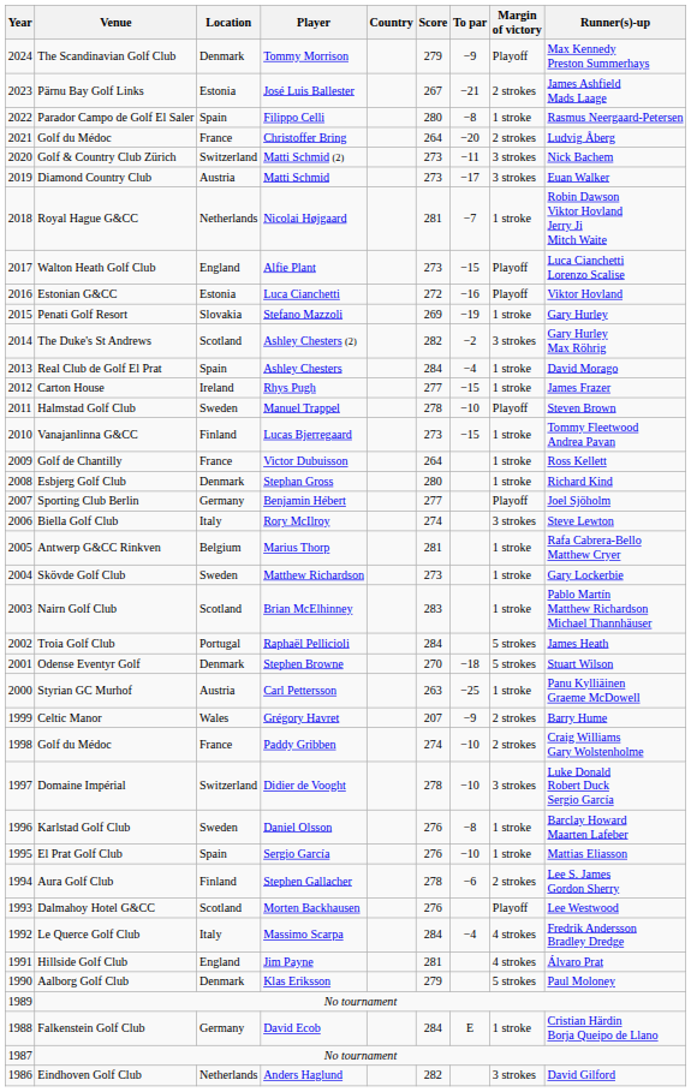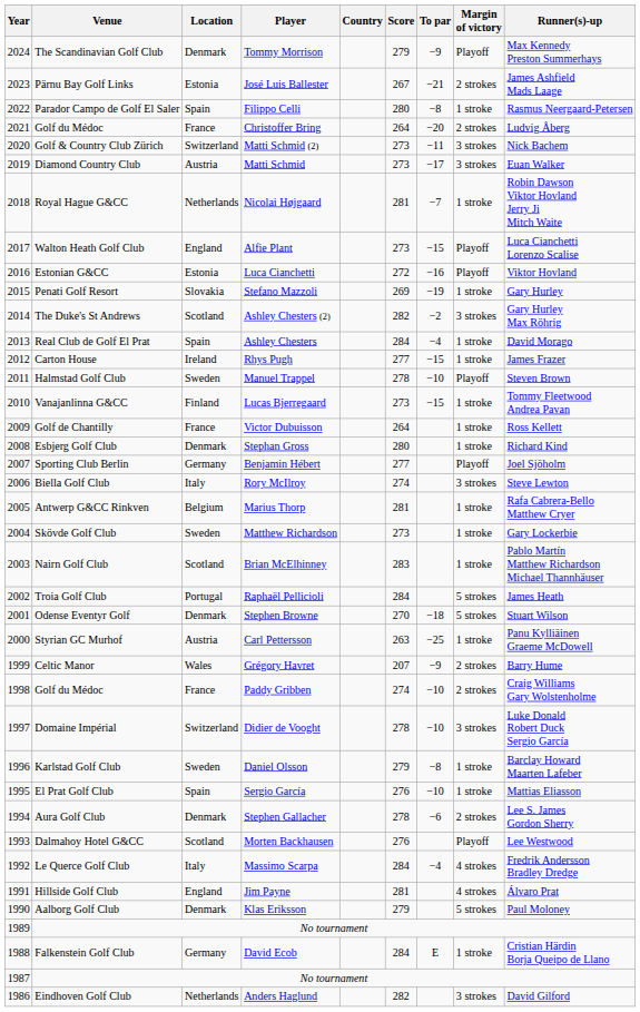 <table class="wikitable" style="font-size:95%;">
 <tr>
 <th>Year</th>
 <th>Venue</th>
 <th>Location</th>
 <th>Player</th>
 <th>Country</th>
 <th>Score</th>
 <th>To par</th>
 <th>Margin<br>of victory</th>
 <th>Runner(s)-up</th>
 </tr>
 <tr>
 <td>2024</td>
 <td>The Scandinavian Golf Club</td>
 <td>Denmark</td>
 <td><a href='#'>Tommy Morrison</a></td>
 <td></td>
 <td align=center>279</td>
 <td align=center>−9</td>
 <td>Playoff</td>
 <td> <a href='#'>Max Kennedy</a><br> <a href='#'>Preston Summerhays</a></td>
 </tr>
 <tr>
 <td>2023</td>
 <td>Pärnu Bay Golf Links</td>
 <td>Estonia</td>
 <td><a href='#'>José Luis Ballester</a></td>
 <td></td>
 <td align=center>267</td>
 <td align=center>−21</td>
 <td>2 strokes</td>
 <td> <a href='#'>James Ashfield</a><br> <a href='#'>Mads Laage</a></td>
 </tr>
 <tr>
 <td>2022</td>
 <td>Parador Campo de Golf El Saler</td>
 <td>Spain</td>
 <td><a href='#'>Filippo Celli</a></td>
 <td></td>
 <td align=center>280</td>
 <td align=center>−8</td>
 <td>1 stroke</td>
 <td> <a href='#'>Rasmus Neergaard-Petersen</a></td>
 </tr>
 <tr>
 <td>2021</td>
 <td>Golf du Médoc</td>
 <td>France</td>
 <td><a href='#'>Christoffer Bring</a></td>
 <td></td>
 <td align=center>264</td>
 <td align=center>−20</td>
 <td>2 strokes</td>
 <td> <a href='#'>Ludvig Åberg</a></td>
 </tr>
 <tr>
 <td>2020</td>
 <td>Golf & Country Club Zürich</td>
 <td>Switzerland</td>
 <td><a href='#'>Matti Schmid</a> <small>(2)</small></td>
 <td></td>
 <td align=center>273</td>
 <td align=center>−11</td>
 <td>3 strokes</td>
 <td> <a href='#'>Nick Bachem</a></td>
 </tr>
 <tr>
 <td>2019</td>
 <td>Diamond Country Club</td>
 <td>Austria</td>
 <td><a href='#'>Matti Schmid</a></td>
 <td></td>
 <td align=center>273</td>
 <td align=center>−17</td>
 <td>3 strokes</td>
 <td> <a href='#'>Euan Walker</a></td>
 </tr>
 <tr>
 <td>2018</td>
 <td>Royal Hague G&CC</td>
 <td>Netherlands</td>
 <td><a href='#'>Nicolai Højgaard</a></td>
 <td></td>
 <td align=center>281</td>
 <td align=center>−7</td>
 <td>1 stroke</td>
 <td> <a href='#'>Robin Dawson</a><br> <a href='#'>Viktor Hovland</a><br> <a href='#'>Jerry Ji</a><br> <a href='#'>Mitch Waite</a></td>
 </tr>
 <tr>
 <td>2017</td>
 <td>Walton Heath Golf Club</td>
 <td>England</td>
 <td><a href='#'>Alfie Plant</a></td>
 <td></td>
 <td align=center>273</td>
 <td align=center>−15</td>
 <td>Playoff</td>
 <td> <a href='#'>Luca Cianchetti</a><br> <a href='#'>Lorenzo Scalise</a></td>
 </tr>
 <tr>
 <td>2016</td>
 <td>Estonian G&CC</td>
 <td>Estonia</td>
 <td><a href='#'>Luca Cianchetti</a></td>
 <td></td>
 <td align=center>272</td>
 <td align=center>−16</td>
 <td>Playoff</td>
 <td> <a href='#'>Viktor Hovland</a></td>
 </tr>
 <tr>
 <td>2015</td>
 <td>Penati Golf Resort</td>
 <td>Slovakia</td>
 <td><a href='#'>Stefano Mazzoli</a></td>
 <td></td>
 <td align=center>269</td>
 <td align=center>−19</td>
 <td>1 stroke</td>
 <td> <a href='#'>Gary Hurley</a></td>
 </tr>
 <tr>
 <td>2014</td>
 <td>The Duke's St Andrews</td>
 <td>Scotland</td>
 <td><a href='#'>Ashley Chesters</a> <small>(2)</small></td>
 <td></td>
 <td align=center>282</td>
 <td align=center>−2</td>
 <td>3 strokes</td>
 <td> <a href='#'>Gary Hurley</a><br> <a href='#'>Max Röhrig</a></td>
 </tr>
 <tr>
 <td>2013</td>
 <td>Real Club de Golf El Prat</td>
 <td>Spain</td>
 <td><a href='#'>Ashley Chesters</a></td>
 <td></td>
 <td align=center>284</td>
 <td align=center>−4</td>
 <td>1 stroke</td>
 <td> <a href='#'>David Morago</a></td>
 </tr>
 <tr>
 <td>2012</td>
 <td>Carton House</td>
 <td>Ireland</td>
 <td><a href='#'>Rhys Pugh</a></td>
 <td></td>
 <td align=center>277</td>
 <td align=center>−15</td>
 <td>1 stroke</td>
 <td> <a href='#'>James Frazer</a></td>
 </tr>
 <tr>
 <td>2011</td>
 <td>Halmstad Golf Club</td>
 <td>Sweden</td>
 <td><a href='#'>Manuel Trappel</a></td>
 <td></td>
 <td align=center>278</td>
 <td align=center>−10</td>
 <td>Playoff</td>
 <td> <a href='#'>Steven Brown</a></td>
 </tr>
 <tr>
 <td>2010</td>
 <td>Vanajanlinna G&CC</td>
 <td>Finland</td>
 <td><a href='#'>Lucas Bjerregaard</a></td>
 <td></td>
 <td align=center>273</td>
 <td align=center>−15</td>
 <td>1 stroke</td>
 <td> <a href='#'>Tommy Fleetwood</a><br> <a href='#'>Andrea Pavan</a></td>
 </tr>
 <tr>
 <td>2009</td>
 <td>Golf de Chantilly</td>
 <td>France</td>
 <td><a href='#'>Victor Dubuisson</a></td>
 <td></td>
 <td align=center>264</td>
 <td align=center></td>
 <td>1 stroke</td>
 <td> <a href='#'>Ross Kellett</a></td>
 </tr>
 <tr>
 <td>2008</td>
 <td>Esbjerg Golf Club</td>
 <td>Denmark</td>
 <td><a href='#'>Stephan Gross</a></td>
 <td></td>
 <td align=center>280</td>
 <td align=center></td>
 <td>1 stroke</td>
 <td> <a href='#'>Richard Kind</a></td>
 </tr>
 <tr>
 <td>2007</td>
 <td>Sporting Club Berlin</td>
 <td>Germany</td>
 <td><a href='#'>Benjamin Hébert</a></td>
 <td></td>
 <td align=center>277</td>
 <td align=center></td>
 <td>Playoff</td>
 <td> <a href='#'>Joel Sjöholm</a></td>
 </tr>
 <tr>
 <td>2006</td>
 <td>Biella Golf Club</td>
 <td>Italy</td>
 <td><a href='#'>Rory McIlroy</a></td>
 <td></td>
 <td align=center>274</td>
 <td align=center></td>
 <td>3 strokes</td>
 <td> <a href='#'>Steve Lewton</a></td>
 </tr>
 <tr>
 <td>2005</td>
 <td>Antwerp G&CC Rinkven</td>
 <td>Belgium</td>
 <td><a href='#'>Marius Thorp</a></td>
 <td></td>
 <td align=center>281</td>
 <td align=center></td>
 <td>1 stroke</td>
 <td> <a href='#'>Rafa Cabrera-Bello</a><br> <a href='#'>Matthew Cryer</a></td>
 </tr>
 <tr>
 <td>2004</td>
 <td>Skövde Golf Club</td>
 <td>Sweden</td>
 <td><a href='#'>Matthew Richardson</a></td>
 <td></td>
 <td align=center>273</td>
 <td align=center></td>
 <td>1 stroke</td>
 <td> <a href='#'>Gary Lockerbie</a></td>
 </tr>
 <tr>
 <td>2003</td>
 <td>Nairn Golf Club</td>
 <td>Scotland</td>
 <td><a href='#'>Brian McElhinney</a></td>
 <td></td>
 <td align=center>283</td>
 <td align=center></td>
 <td>1 stroke</td>
 <td> <a href='#'>Pablo Martín</a><br> <a href='#'>Matthew Richardson</a><br> <a href='#'>Michael Thannhäuser</a></td>
 </tr>
 <tr>
 <td>2002</td>
 <td>Troia Golf Club</td>
 <td>Portugal</td>
 <td><a href='#'>Raphaël Pellicioli</a></td>
 <td></td>
 <td align=center>284</td>
 <td align=center></td>
 <td>5 strokes</td>
 <td> <a href='#'>James Heath</a></td>
 </tr>
 <tr>
 <td>2001</td>
 <td>Odense Eventyr Golf</td>
 <td>Denmark</td>
 <td><a href='#'>Stephen Browne</a></td>
 <td></td>
 <td align=center>270</td>
 <td align=center>−18</td>
 <td>5 strokes</td>
 <td> <a href='#'>Stuart Wilson</a></td>
 </tr>
 <tr>
 <td>2000</td>
 <td>Styrian GC Murhof</td>
 <td>Austria</td>
 <td><a href='#'>Carl Pettersson</a></td>
 <td></td>
 <td align=center>263</td>
 <td align=center>−25</td>
 <td>1 stroke</td>
 <td> <a href='#'>Panu Kylliäinen</a><br> <a href='#'>Graeme McDowell</a></td>
 </tr>
 <tr>
 <td>1999</td>
 <td>Celtic Manor</td>
 <td>Wales</td>
 <td><a href='#'>Grégory Havret</a></td>
 <td></td>
 <td align=center>207</td>
 <td align=center>−9</td>
 <td>2 strokes</td>
 <td> <a href='#'>Barry Hume</a></td>
 </tr>
 <tr>
 <td>1998</td>
 <td>Golf du Médoc</td>
 <td>France</td>
 <td><a href='#'>Paddy Gribben</a></td>
 <td></td>
 <td align=center>274</td>
 <td align=center>−10</td>
 <td>2 strokes</td>
 <td> <a href='#'>Craig Williams</a><br> <a href='#'>Gary Wolstenholme</a></td>
 </tr>
 <tr>
 <td>1997</td>
 <td>Domaine Impérial</td>
 <td>Switzerland</td>
 <td><a href='#'>Didier de Vooght</a></td>
 <td></td>
 <td align=center>278</td>
 <td align=center>−10</td>
 <td>3 strokes</td>
 <td> <a href='#'>Luke Donald</a><br> <a href='#'>Robert Duck</a><br> <a href='#'>Sergio García</a></td>
 </tr>
 <tr>
 <td>1996</td>
 <td>Karlstad Golf Club</td>
 <td>Sweden</td>
 <td><a href='#'>Daniel Olsson</a></td>
 <td></td>
-<td align=center>276</td>
+<td align=center>279</td>
 <td align=center>−8</td>
 <td>1 stroke</td>
 <td> <a href='#'>Barclay Howard</a><br> <a href='#'>Maarten Lafeber</a></td>
 </tr>
 <tr>
 <td>1995</td>
 <td>El Prat Golf Club</td>
 <td>Spain</td>
 <td><a href='#'>Sergio García</a></td>
 <td></td>
 <td align=center>276</td>
 <td align=center>−10</td>
 <td>1 stroke</td>
 <td> <a href='#'>Mattias Eliasson</a></td>
 </tr>
 <tr>
 <td>1994</td>
 <td>Aura Golf Club</td>
-<td>Finland</td>
+<td>Denmark</td>
 <td><a href='#'>Stephen Gallacher</a></td>
 <td></td>
 <td align=center>278</td>
 <td align=center>−6</td>
 <td>2 strokes</td>
 <td> <a href='#'>Lee S. James</a><br> <a href='#'>Gordon Sherry</a></td>
 </tr>
 <tr>
 <td>1993</td>
 <td>Dalmahoy Hotel G&CC</td>
 <td>Scotland</td>
 <td><a href='#'>Morten Backhausen</a></td>
 <td></td>
 <td align=center>276</td>
 <td align=center></td>
 <td>Playoff</td>
 <td> <a href='#'>Lee Westwood</a></td>
 </tr>
 <tr>
 <td>1992</td>
 <td>Le Querce Golf Club</td>
 <td>Italy</td>
 <td><a href='#'>Massimo Scarpa</a></td>
 <td></td>
 <td align=center>284</td>
 <td align=center>−4</td>
 <td>4 strokes</td>
 <td> <a href='#'>Fredrik Andersson</a><br> <a href='#'>Bradley Dredge</a></td>
 </tr>
 <tr>
 <td>1991</td>
 <td>Hillside Golf Club</td>
 <td>England</td>
 <td><a href='#'>Jim Payne</a></td>
 <td></td>
 <td align=center>281</td>
 <td align=center></td>
 <td>4 strokes</td>
 <td> <a href='#'>Álvaro Prat</a></td>
 </tr>
 <tr>
 <td>1990</td>
 <td>Aalborg Golf Club</td>
 <td>Denmark</td>
 <td><a href='#'>Klas Eriksson</a></td>
 <td></td>
 <td align=center>279</td>
 <td align=center></td>
 <td>5 strokes</td>
 <td> <a href='#'>Paul Moloney</a></td>
 </tr>
 <tr>
 <td>1989</td>
 <td colspan=8 align=center><em>No tournament</em></td>
 </tr>
 <tr>
 <td>1988</td>
 <td>Falkenstein Golf Club</td>
 <td>Germany</td>
 <td><a href='#'>David Ecob</a></td>
 <td></td>
 <td align=center>284</td>
 <td align=center>E</td>
 <td>1 stroke</td>
 <td> <a href='#'>Cristian Härdin</a><br> <a href='#'>Borja Queipo de Llano</a></td>
 </tr>
 <tr>
 <td>1987</td>
 <td colspan=8 align=center><em>No tournament</em></td>
 </tr>
 <tr>
 <td>1986</td>
 <td>Eindhoven Golf Club</td>
 <td>Netherlands</td>
 <td><a href='#'>Anders Haglund</a></td>
 <td></td>
 <td align=center>282</td>
 <td align=center></td>
 <td>3 strokes</td>
 <td> <a href='#'>David Gilford</a></td>
 </tr>
 </table>
